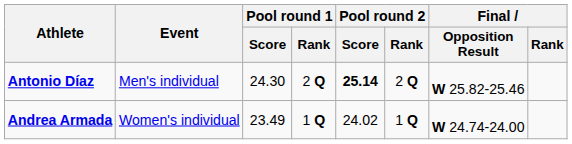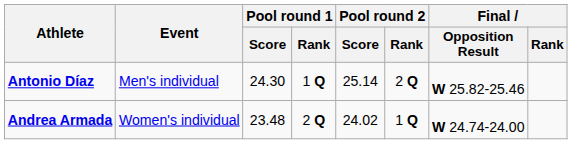 <table class=wikitable style=font-size:90%;text-align:center>
 <tr>
 <th rowspan=2>Athlete</th>
 <th rowspan=2>Event</th>
 <th colspan=2>Pool round 1</th>
 <th colspan=2>Pool round 2</th>
 <th colspan=2>Final / </th>
 </tr>
 <tr style=font-size:95%>
 <th>Score</th>
 <th>Rank</th>
 <th>Score</th>
 <th>Rank</th>
 <th>Opposition<br>Result</th>
 <th>Rank</th>
 </tr>
 <tr>
 <td align=left><strong><a href='#'>Antonio Díaz</a></strong></td>
 <td align=left><a href='#'>Men's individual</a></td>
 <td>24.30</td>
-<td>2 <strong>Q</strong></td>
-<td><strong>25.14</strong></td>
+<td>1 <strong>Q</strong></td>
+<td>25.14</td>
 <td>2 <strong>Q</strong></td>
 <td><br><strong>W</strong> 25.82-25.46</td>
 <td></td>
 </tr>
 <tr>
 <td align=left><strong><a href='#'>Andrea Armada</a></strong></td>
 <td align=left><a href='#'>Women's individual</a></td>
-<td>23.49</td>
-<td>1 <strong>Q</strong></td>
+<td>23.48</td>
+<td>2 <strong>Q</strong></td>
 <td>24.02</td>
 <td>1 <strong>Q</strong></td>
 <td><br><strong>W</strong> 24.74-24.00</td>
 <td></td>
 </tr>
 </table>
